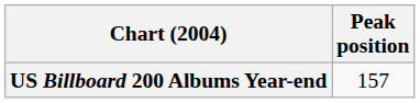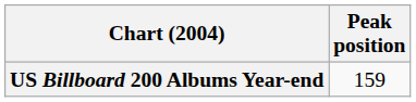 <table class="wikitable sortable plainrowheaders" style="text-align:center">
 <tr>
 <th scope="col">Chart (2004)</th>
 <th scope="col">Peak<br> position</th>
 </tr>
 <tr>
 <th scope="row">US <em>Billboard</em> 200 Albums Year-end</th>
-<td>157</td>
+<td>159</td>
 </tr>
 </table>
